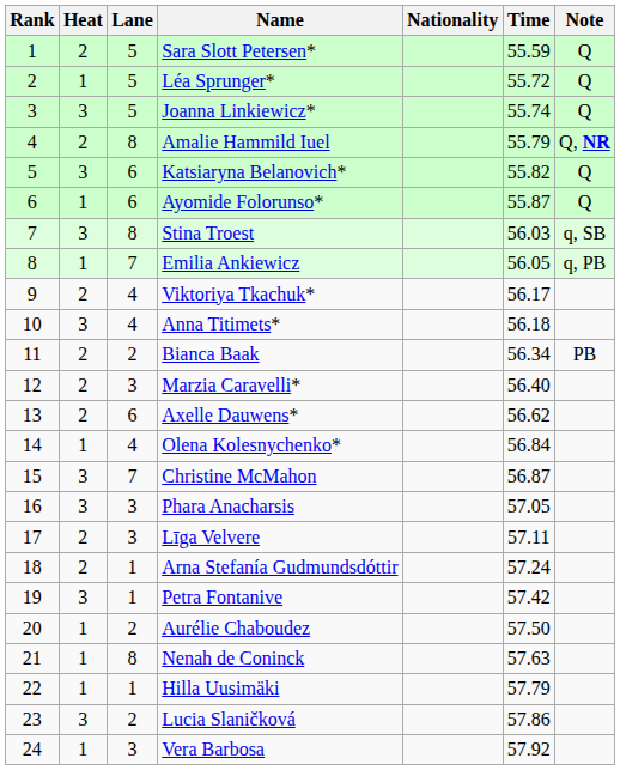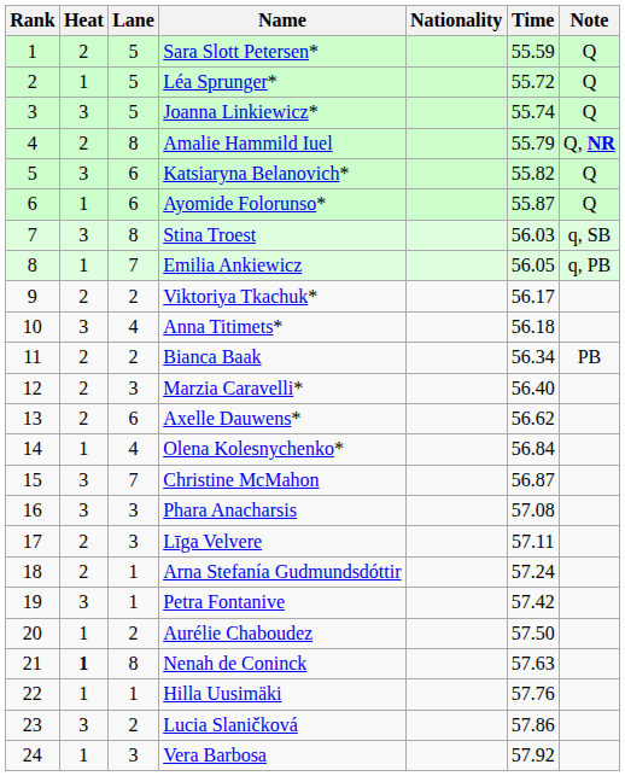 <table class="wikitable sortable" style="text-align:center">
 <tr>
 <th>Rank</th>
 <th>Heat</th>
 <th>Lane</th>
 <th>Name</th>
 <th>Nationality</th>
 <th>Time</th>
 <th>Note</th>
 </tr>
 <tr bgcolor=ccffcc>
 <td>1</td>
 <td>2</td>
 <td>5</td>
 <td align=left><a href='#'>Sara Slott Petersen</a>*</td>
 <td align=left></td>
 <td>55.59</td>
 <td>Q</td>
 </tr>
 <tr bgcolor=ccffcc>
 <td>2</td>
 <td>1</td>
 <td>5</td>
 <td align=left><a href='#'>Léa Sprunger</a>*</td>
 <td align=left></td>
 <td>55.72</td>
 <td>Q</td>
 </tr>
 <tr bgcolor=ccffcc>
 <td>3</td>
 <td>3</td>
 <td>5</td>
 <td align=left><a href='#'>Joanna Linkiewicz</a>*</td>
 <td align=left></td>
 <td>55.74</td>
 <td>Q</td>
 </tr>
 <tr bgcolor=ccffcc>
 <td>4</td>
 <td>2</td>
 <td>8</td>
 <td align=left><a href='#'>Amalie Hammild Iuel</a></td>
 <td align=left></td>
 <td>55.79</td>
 <td>Q, <strong><a href='#'>NR</a></strong></td>
 </tr>
 <tr bgcolor=ccffcc>
 <td>5</td>
 <td>3</td>
 <td>6</td>
 <td align=left><a href='#'>Katsiaryna Belanovich</a>*</td>
 <td align=left></td>
 <td>55.82</td>
 <td>Q</td>
 </tr>
 <tr bgcolor=ccffcc>
 <td>6</td>
 <td>1</td>
 <td>6</td>
 <td align=left><a href='#'>Ayomide Folorunso</a>*</td>
 <td align=left></td>
 <td>55.87</td>
 <td>Q</td>
 </tr>
 <tr bgcolor=ddffdd>
 <td>7</td>
 <td>3</td>
 <td>8</td>
 <td align=left><a href='#'>Stina Troest</a></td>
 <td align=left></td>
 <td>56.03</td>
 <td>q, SB</td>
 </tr>
 <tr bgcolor=ddffdd>
 <td>8</td>
 <td>1</td>
 <td>7</td>
 <td align=left><a href='#'>Emilia Ankiewicz</a></td>
 <td align=left></td>
 <td>56.05</td>
 <td>q, PB</td>
 </tr>
 <tr>
 <td>9</td>
 <td>2</td>
-<td>4</td>
+<td>2</td>
 <td align=left><a href='#'>Viktoriya Tkachuk</a>*</td>
 <td align=left></td>
 <td>56.17</td>
 <td></td>
 </tr>
 <tr>
 <td>10</td>
 <td>3</td>
 <td>4</td>
 <td align=left><a href='#'>Anna Titimets</a>*</td>
 <td align=left></td>
 <td>56.18</td>
 <td></td>
 </tr>
 <tr>
 <td>11</td>
 <td>2</td>
 <td>2</td>
 <td align=left><a href='#'>Bianca Baak</a></td>
 <td align=left></td>
 <td>56.34</td>
 <td>PB</td>
 </tr>
 <tr>
 <td>12</td>
 <td>2</td>
 <td>3</td>
 <td align=left><a href='#'>Marzia Caravelli</a>*</td>
 <td align=left></td>
 <td>56.40</td>
 <td></td>
 </tr>
 <tr>
 <td>13</td>
 <td>2</td>
 <td>6</td>
 <td align=left><a href='#'>Axelle Dauwens</a>*</td>
 <td align=left></td>
 <td>56.62</td>
 <td></td>
 </tr>
 <tr>
 <td>14</td>
 <td>1</td>
 <td>4</td>
 <td align=left><a href='#'>Olena Kolesnychenko</a>*</td>
 <td align=left></td>
 <td>56.84</td>
 <td></td>
 </tr>
 <tr>
 <td>15</td>
 <td>3</td>
 <td>7</td>
 <td align=left><a href='#'>Christine McMahon</a></td>
 <td align=left></td>
 <td>56.87</td>
 <td></td>
 </tr>
 <tr>
 <td>16</td>
 <td>3</td>
 <td>3</td>
 <td align=left><a href='#'>Phara Anacharsis</a></td>
 <td align=left></td>
-<td>57.05</td>
+<td>57.08</td>
 <td></td>
 </tr>
 <tr>
 <td>17</td>
 <td>2</td>
 <td>3</td>
 <td align=left><a href='#'>Līga Velvere</a></td>
 <td align=left></td>
 <td>57.11</td>
 <td></td>
 </tr>
 <tr>
 <td>18</td>
 <td>2</td>
 <td>1</td>
 <td align=left><a href='#'>Arna Stefanía Gudmundsdóttir</a></td>
 <td align=left></td>
 <td>57.24</td>
 <td></td>
 </tr>
 <tr>
 <td>19</td>
 <td>3</td>
 <td>1</td>
 <td align=left><a href='#'>Petra Fontanive</a></td>
 <td align=left></td>
 <td>57.42</td>
 <td></td>
 </tr>
 <tr>
 <td>20</td>
 <td>1</td>
 <td>2</td>
 <td align=left><a href='#'>Aurélie Chaboudez</a></td>
 <td align=left></td>
 <td>57.50</td>
 <td></td>
 </tr>
 <tr>
 <td>21</td>
-<td>1</td>
+<td><strong>1</strong></td>
 <td>8</td>
 <td align=left><a href='#'>Nenah de Coninck</a></td>
 <td align=left></td>
 <td>57.63</td>
 <td></td>
 </tr>
 <tr>
 <td>22</td>
 <td>1</td>
 <td>1</td>
 <td align=left><a href='#'>Hilla Uusimäki</a></td>
 <td align=left></td>
-<td>57.79</td>
+<td>57.76</td>
 <td></td>
 </tr>
 <tr>
 <td>23</td>
 <td>3</td>
 <td>2</td>
 <td align=left><a href='#'>Lucia Slaničková</a></td>
 <td align=left></td>
 <td>57.86</td>
 <td></td>
 </tr>
 <tr>
 <td>24</td>
 <td>1</td>
 <td>3</td>
 <td align=left><a href='#'>Vera Barbosa</a></td>
 <td align=left></td>
 <td>57.92</td>
 <td></td>
 </tr>
 <tr>
 </tr>
 </table>
